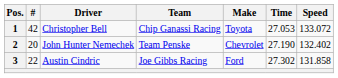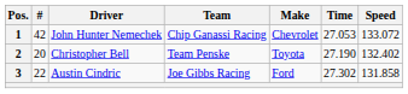 <table class="wikitable" style="font-size:95%">
 <tr>
 <th>Pos.</th>
 <th>#</th>
 <th>Driver</th>
 <th>Team</th>
 <th>Make</th>
 <th>Time</th>
 <th>Speed</th>
 </tr>
 <tr>
 <th>1</th>
 <td>42</td>
-<td><a href='#'>Christopher Bell</a></td>
+<td><a href='#'>John Hunter Nemechek</a></td>
 <td><a href='#'>Chip Ganassi Racing</a></td>
-<td><a href='#'>Toyota</a></td>
+<td><a href='#'>Chevrolet</a></td>
 <td>27.053</td>
 <td>133.072</td>
 </tr>
 <tr>
 <th>2</th>
 <td>20</td>
-<td><a href='#'>John Hunter Nemechek</a></td>
+<td><a href='#'>Christopher Bell</a></td>
 <td><a href='#'>Team Penske</a></td>
-<td><a href='#'>Chevrolet</a></td>
+<td><a href='#'>Toyota</a></td>
 <td>27.190</td>
 <td>132.402</td>
 </tr>
 <tr>
 <th>3</th>
 <td>22</td>
 <td><a href='#'>Austin Cindric</a></td>
 <td><a href='#'>Joe Gibbs Racing</a></td>
 <td><a href='#'>Ford</a></td>
 <td>27.302</td>
 <td>131.858</td>
 </tr>
 <tr>
 <th colspan="7"></th>
 </tr>
 </table>
